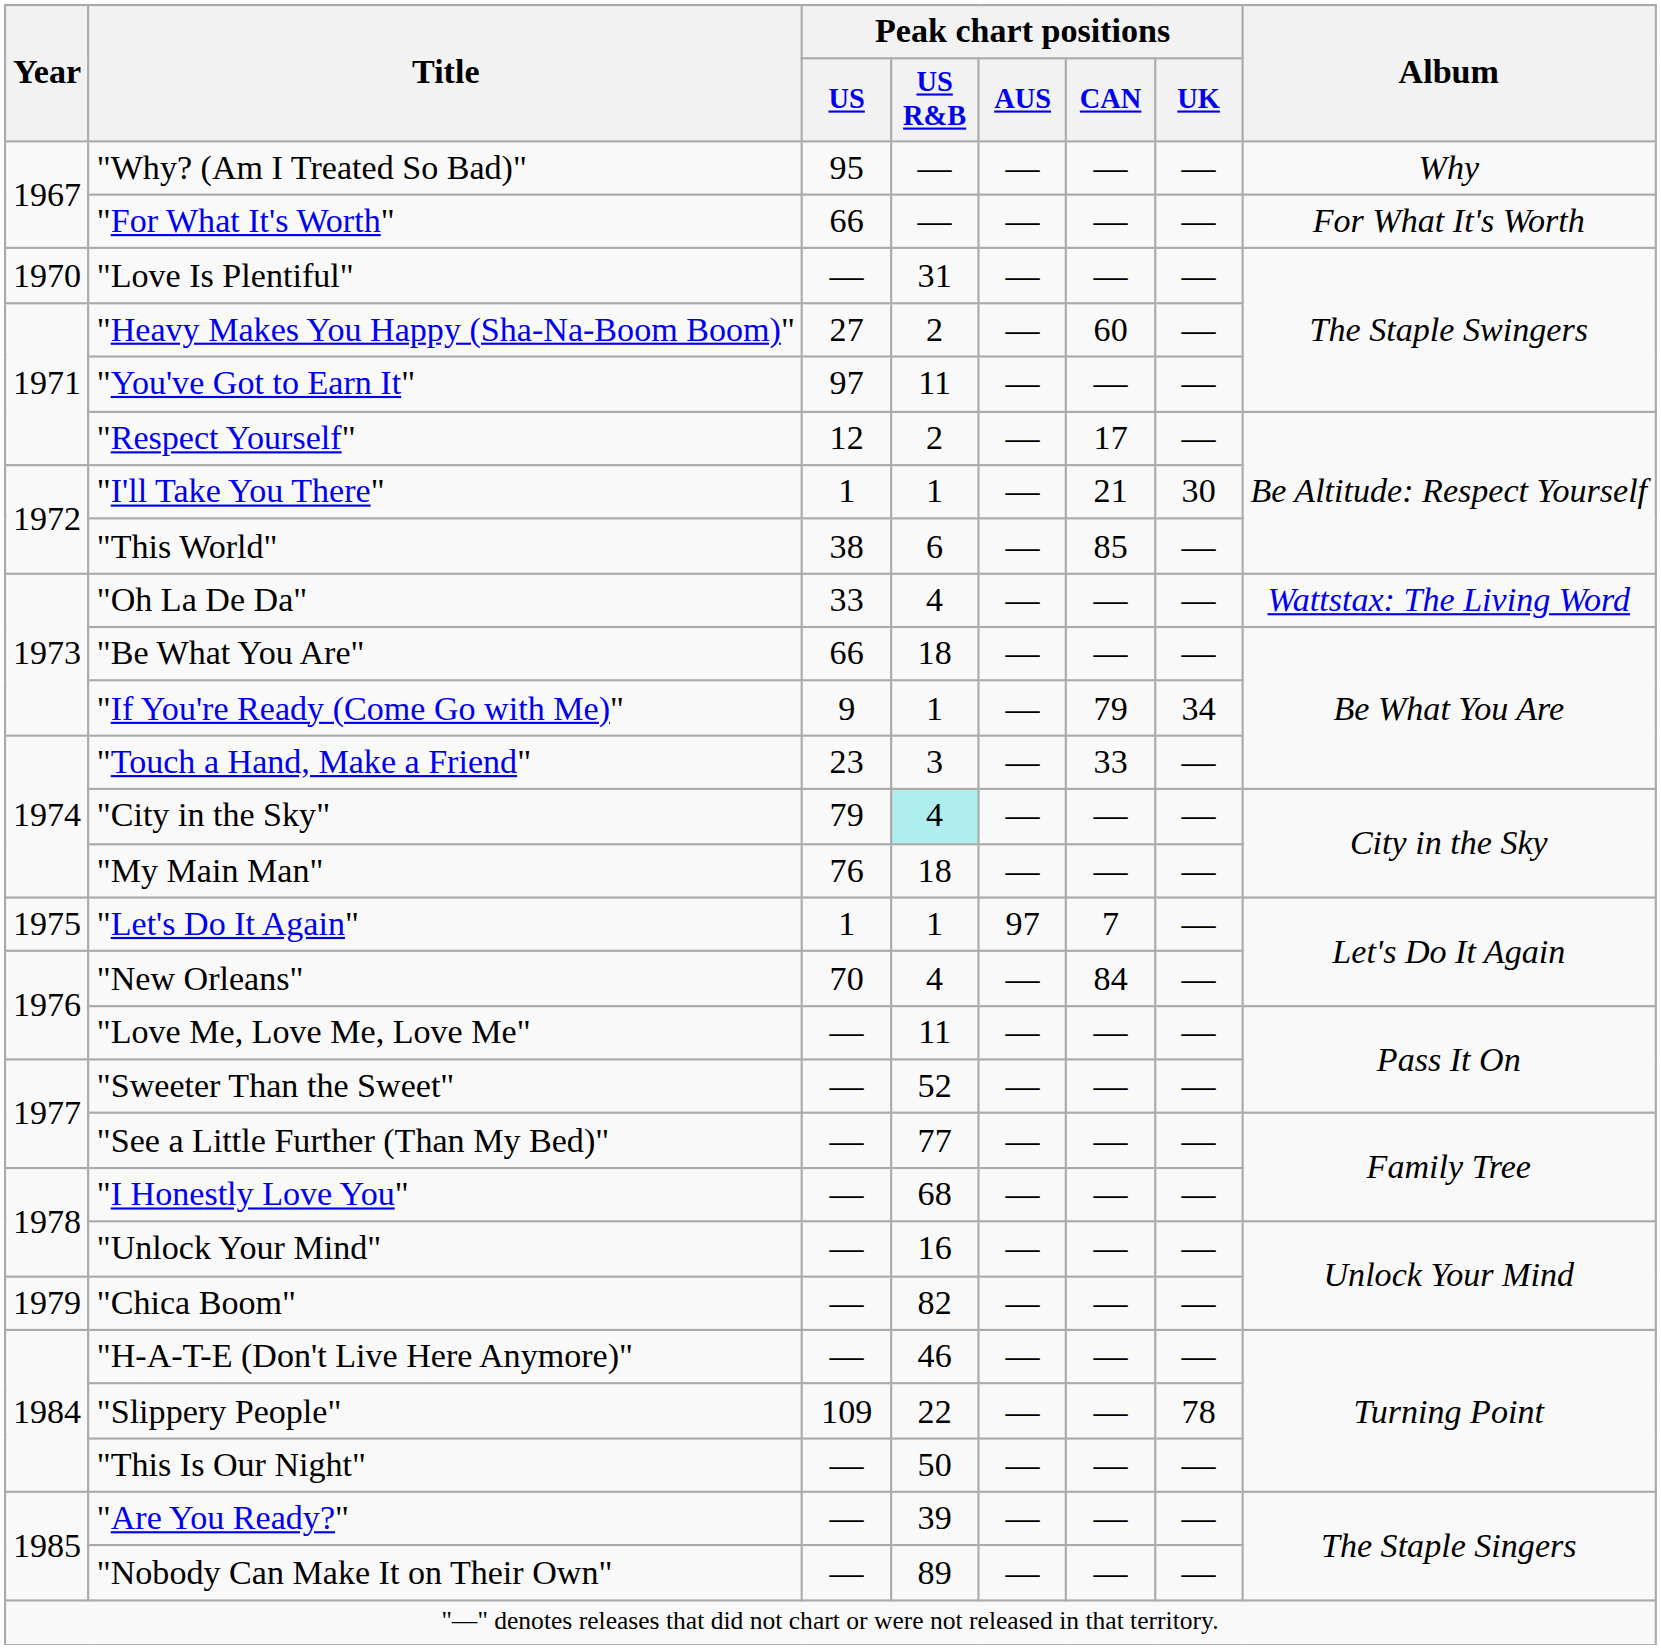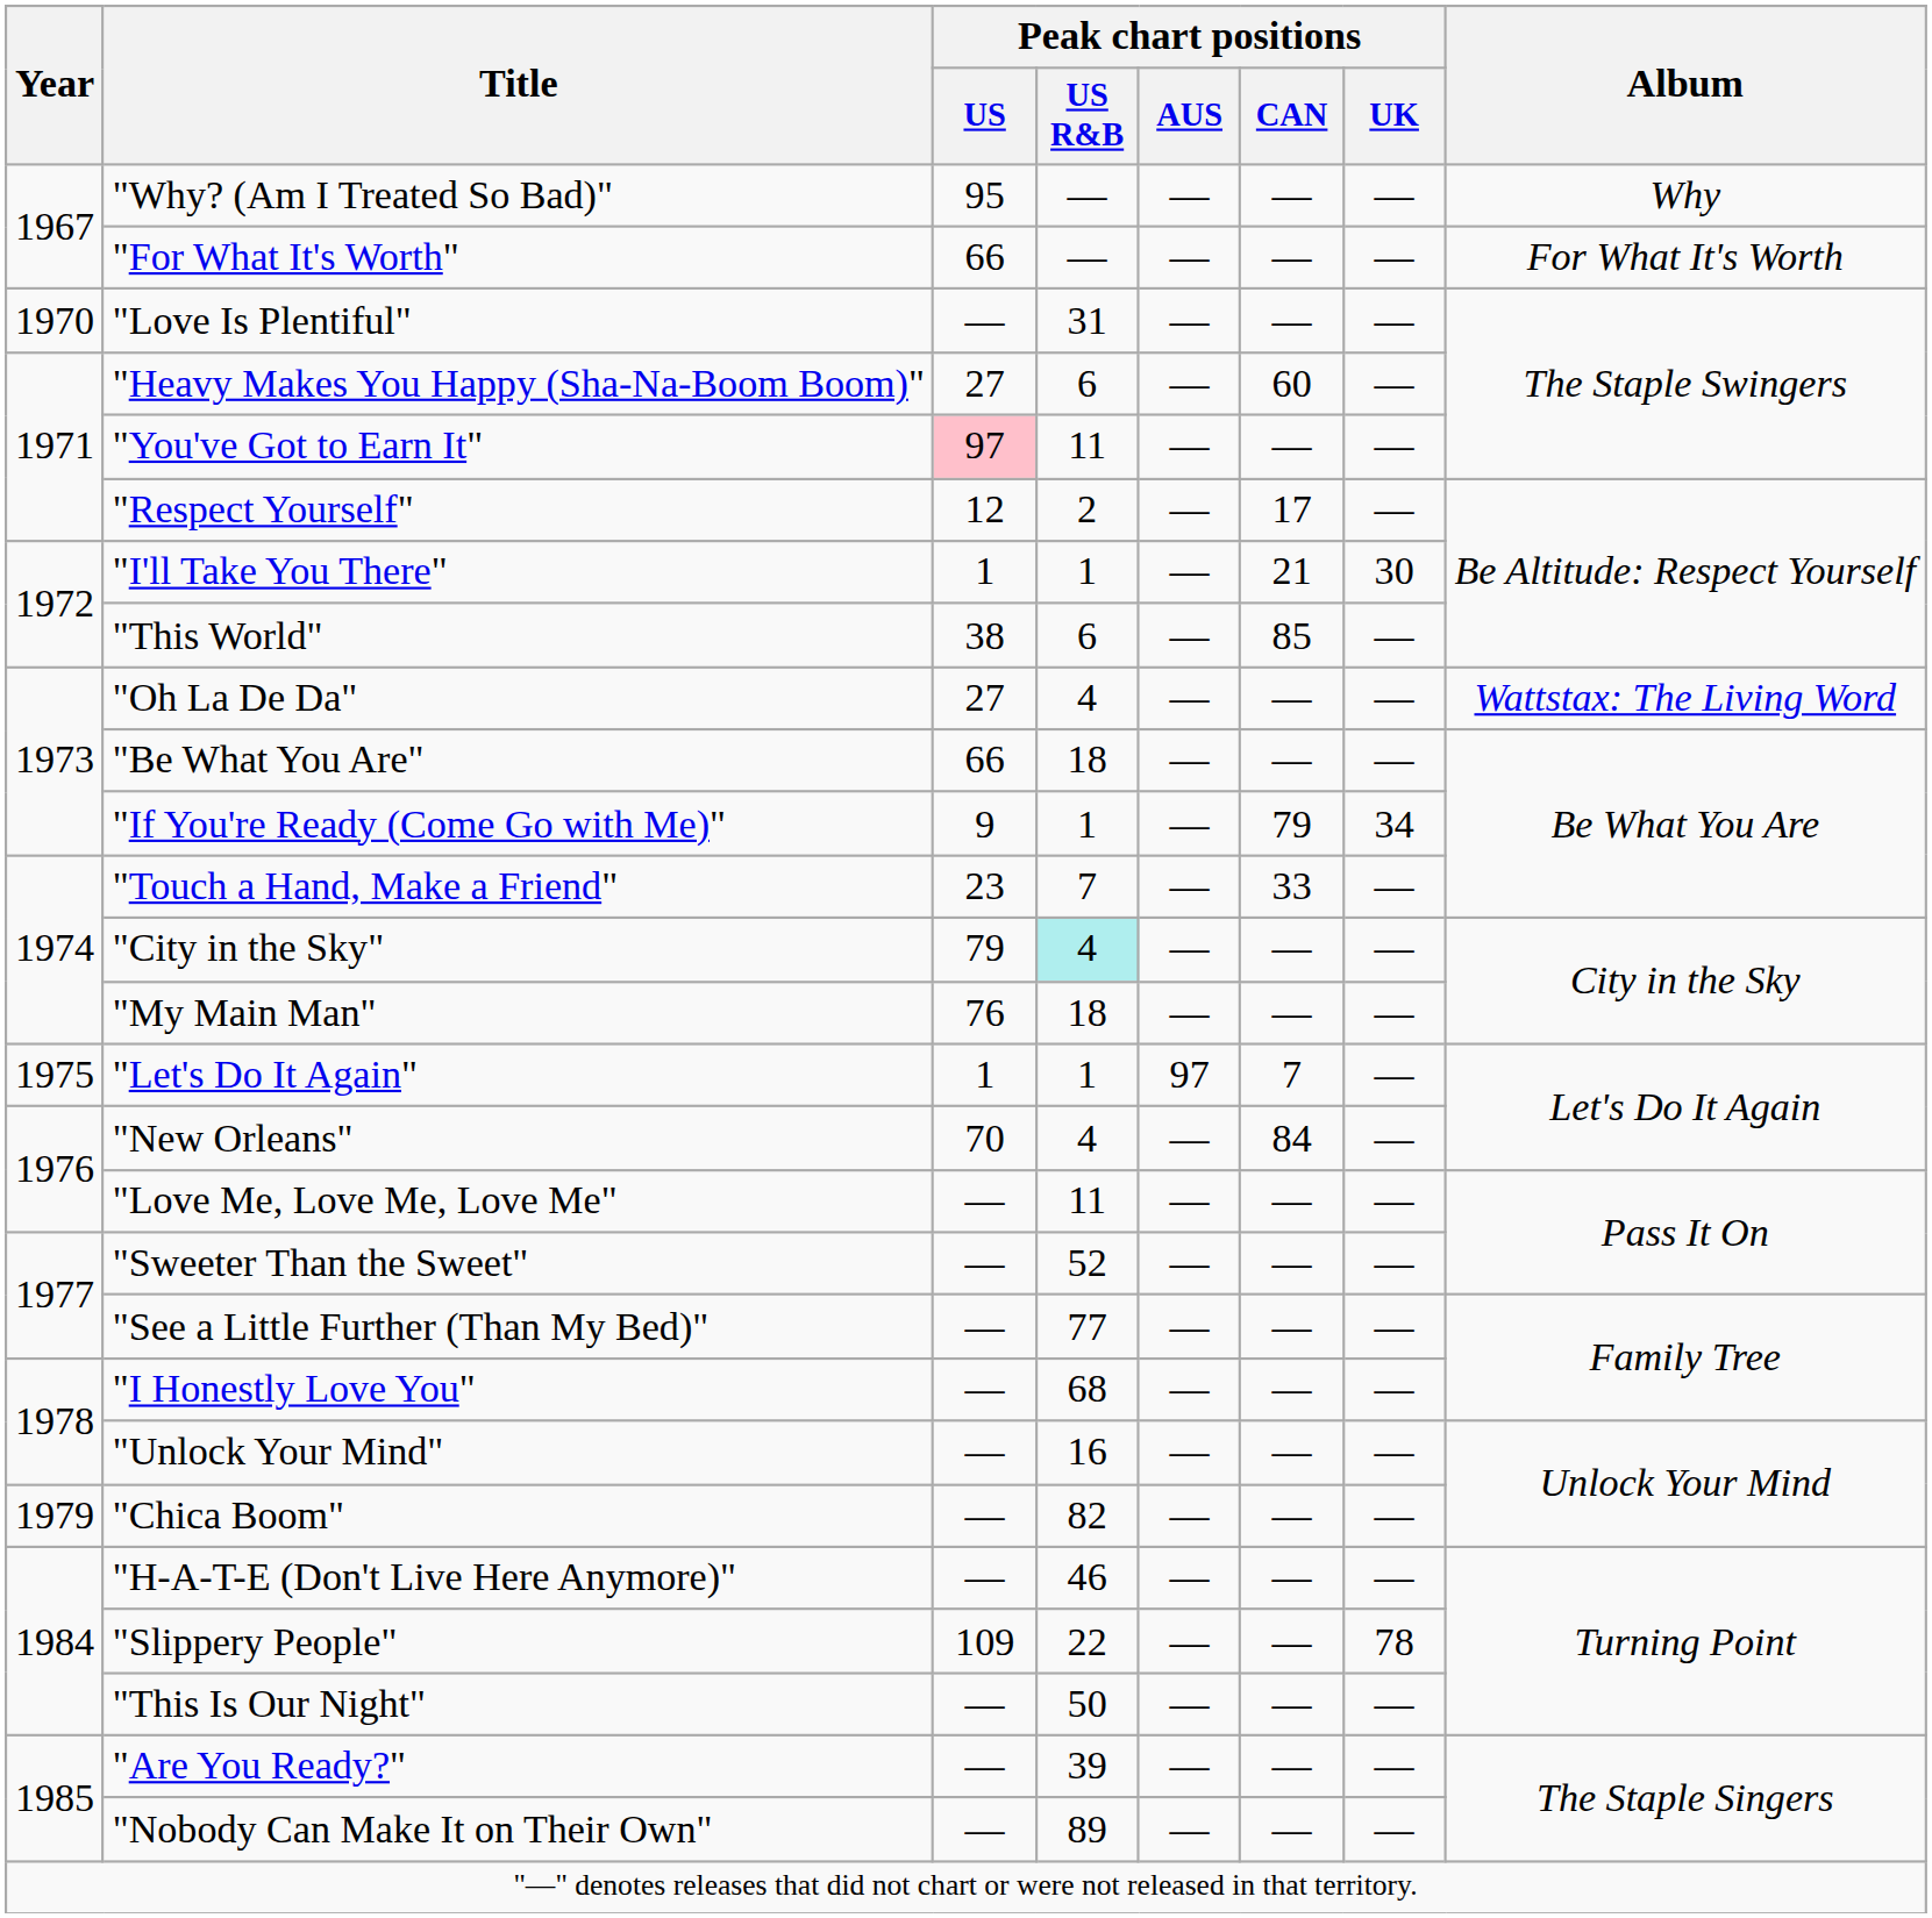 <table class="wikitable" style="text-align:center;">
 <tr>
 <th rowspan="2">Year</th>
 <th rowspan="2">Title</th>
 <th colspan="5">Peak chart positions</th>
 <th rowspan="2">Album</th>
 </tr>
 <tr style="font-size:smaller;">
 <th width="35"><a href='#'>US</a><br></th>
 <th width="35"><a href='#'>US<br>R&B</a><br></th>
 <th width="35"><a href='#'>AUS</a><br></th>
 <th width="35"><a href='#'>CAN</a><br></th>
 <th width="35"><a href='#'>UK</a><br></th>
 </tr>
 <tr>
 <td rowspan="2">1967</td>
 <td align="left">"Why? (Am I Treated So Bad)"</td>
 <td>95</td>
 <td>—</td>
 <td>—</td>
 <td>—</td>
 <td>—</td>
 <td rowspan="1"><em>Why</em></td>
 </tr>
 <tr>
 <td align="left">"<a href='#'>For What It's Worth</a>"</td>
 <td>66</td>
 <td>—</td>
 <td>—</td>
 <td>—</td>
 <td>—</td>
 <td rowspan="1"><em>For What It's Worth</em></td>
 </tr>
 <tr>
 <td rowspan="1">1970</td>
 <td align="left">"Love Is Plentiful"</td>
 <td>—</td>
 <td>31</td>
 <td>—</td>
 <td>—</td>
 <td>—</td>
 <td rowspan="3"><em>The Staple Swingers</em></td>
 </tr>
 <tr>
 <td rowspan="3">1971</td>
 <td align="left">"<a href='#'>Heavy Makes You Happy (Sha-Na-Boom Boom)</a>"</td>
 <td>27</td>
-<td>2</td>
+<td>6</td>
 <td>—</td>
 <td>60</td>
 <td>—</td>
 </tr>
 <tr>
 <td align="left">"<a href='#'>You've Got to Earn It</a>"</td>
-<td>97</td>
+<td style="background: pink;">97</td>
 <td>11</td>
 <td>—</td>
 <td>—</td>
 <td>—</td>
 </tr>
 <tr>
 <td align="left">"<a href='#'>Respect Yourself</a>"</td>
 <td>12</td>
 <td>2</td>
 <td>—</td>
 <td>17</td>
 <td>—</td>
 <td rowspan="3"><em>Be Altitude: Respect Yourself</em></td>
 </tr>
 <tr>
 <td rowspan="2">1972</td>
 <td align="left">"<a href='#'>I'll Take You There</a>"</td>
 <td>1</td>
 <td>1</td>
 <td>—</td>
 <td>21</td>
 <td>30</td>
 </tr>
 <tr>
 <td align="left">"This World"</td>
 <td>38</td>
 <td>6</td>
 <td>—</td>
 <td>85</td>
 <td>—</td>
 </tr>
 <tr>
 <td rowspan="3">1973</td>
 <td align="left">"Oh La De Da"</td>
-<td>33</td>
+<td>27</td>
 <td>4</td>
 <td>—</td>
 <td>—</td>
 <td>—</td>
 <td rowspan="1"><em><a href='#'>Wattstax: The Living Word</a></em></td>
 </tr>
 <tr>
 <td align="left">"Be What You Are"</td>
 <td>66</td>
 <td>18</td>
 <td>—</td>
 <td>—</td>
 <td>—</td>
 <td rowspan="3"><em>Be What You Are</em></td>
 </tr>
 <tr>
 <td align="left">"<a href='#'>If You're Ready (Come Go with Me)</a>"</td>
 <td>9</td>
 <td>1</td>
 <td>—</td>
 <td>79</td>
 <td>34</td>
 </tr>
 <tr>
 <td rowspan="3">1974</td>
 <td align="left">"<a href='#'>Touch a Hand, Make a Friend</a>"</td>
 <td>23</td>
-<td>3</td>
+<td>7</td>
 <td>—</td>
 <td>33</td>
 <td>—</td>
 </tr>
 <tr>
 <td align="left">"City in the Sky"</td>
 <td>79</td>
 <td style="background: paleturquoise;">4</td>
 <td>—</td>
 <td>—</td>
 <td>—</td>
 <td rowspan="2"><em>City in the Sky</em></td>
 </tr>
 <tr>
 <td align="left">"My Main Man"</td>
 <td>76</td>
 <td>18</td>
 <td>—</td>
 <td>—</td>
 <td>—</td>
 </tr>
 <tr>
 <td rowspan="1">1975</td>
 <td align="left">"<a href='#'>Let's Do It Again</a>"</td>
 <td>1</td>
 <td>1</td>
 <td>97</td>
 <td>7</td>
 <td>—</td>
 <td rowspan="2"><em>Let's Do It Again</em></td>
 </tr>
 <tr>
 <td rowspan="2">1976</td>
 <td align="left">"New Orleans"</td>
 <td>70</td>
 <td>4</td>
 <td>—</td>
 <td>84</td>
 <td>—</td>
 </tr>
 <tr>
 <td align="left">"Love Me, Love Me, Love Me"</td>
 <td>—</td>
 <td>11</td>
 <td>—</td>
 <td>—</td>
 <td>—</td>
 <td rowspan="2"><em>Pass It On</em></td>
 </tr>
 <tr>
 <td rowspan="2">1977</td>
 <td align="left">"Sweeter Than the Sweet"</td>
 <td>—</td>
 <td>52</td>
 <td>—</td>
 <td>—</td>
 <td>—</td>
 </tr>
 <tr>
 <td align="left">"See a Little Further (Than My Bed)"</td>
 <td>—</td>
 <td>77</td>
 <td>—</td>
 <td>—</td>
 <td>—</td>
 <td rowspan="2"><em>Family Tree</em></td>
 </tr>
 <tr>
 <td rowspan="2">1978</td>
 <td align="left">"<a href='#'>I Honestly Love You</a>"</td>
 <td>—</td>
 <td>68</td>
 <td>—</td>
 <td>—</td>
 <td>—</td>
 </tr>
 <tr>
 <td align="left">"Unlock Your Mind"</td>
 <td>—</td>
 <td>16</td>
 <td>—</td>
 <td>—</td>
 <td>—</td>
 <td rowspan="2"><em>Unlock Your Mind</em></td>
 </tr>
 <tr>
 <td rowspan="1">1979</td>
 <td align="left">"Chica Boom"</td>
 <td>—</td>
 <td>82</td>
 <td>—</td>
 <td>—</td>
 <td>—</td>
 </tr>
 <tr>
 <td rowspan="3">1984</td>
 <td align="left">"H-A-T-E (Don't Live Here Anymore)"</td>
 <td>—</td>
 <td>46</td>
 <td>—</td>
 <td>—</td>
 <td>—</td>
 <td rowspan="3"><em>Turning Point</em></td>
 </tr>
 <tr>
 <td align="left">"Slippery People"</td>
 <td>109</td>
 <td>22</td>
 <td>—</td>
 <td>—</td>
 <td>78</td>
 </tr>
 <tr>
 <td align="left">"This Is Our Night"</td>
 <td>—</td>
 <td>50</td>
 <td>—</td>
 <td>—</td>
 <td>—</td>
 </tr>
 <tr>
 <td rowspan="2">1985</td>
 <td align="left">"<a href='#'>Are You Ready?</a>"</td>
 <td>—</td>
 <td>39</td>
 <td>—</td>
 <td>—</td>
 <td>—</td>
 <td rowspan="2"><em>The Staple Singers</em></td>
 </tr>
 <tr>
 <td align="left">"Nobody Can Make It on Their Own"</td>
 <td>—</td>
 <td>89</td>
 <td>—</td>
 <td>—</td>
 <td>—</td>
 </tr>
 <tr>
 <td colspan="8" style="text-align:center; font-size:9pt;">"—" denotes releases that did not chart or were not released in that territory.</td>
 </tr>
 </table>
